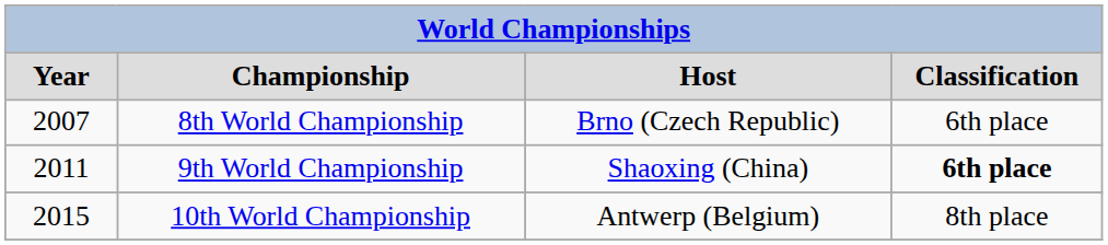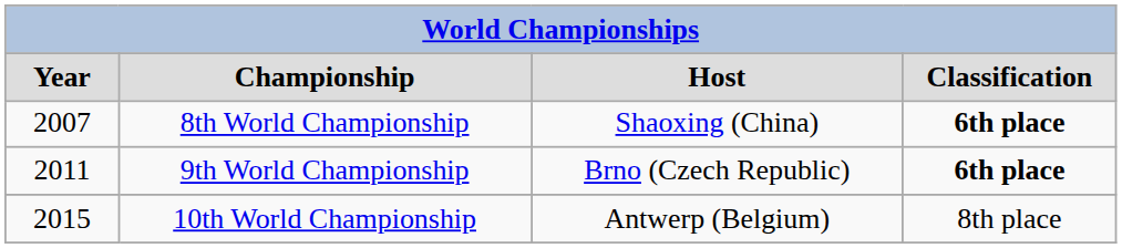 <table class="wikitable" style=font-size:90%>
 <tr align=center style="background:#B0C4DE;">
 <td colspan=4><strong><a href='#'>World Championships</a></strong></td>
 </tr>
 <tr align=center bgcolor="#dddddd">
 <td width=50><strong>Year</strong></td>
 <td width=200><strong>Championship</strong></td>
 <td width=180><strong>Host</strong></td>
 <td width=100><strong>Classification</strong></td>
 </tr>
 <tr align=center>
 <td>2007</td>
 <td><a href='#'>8th World Championship</a></td>
-<td><a href='#'>Brno</a> (Czech Republic)</td>
-<td align="center">6th place</td>
+<td><a href='#'>Shaoxing</a> (China)</td>
+<td align="center"><strong>6th place</strong></td>
 </tr>
 <tr align=center>
 <td>2011</td>
 <td><a href='#'>9th World Championship</a></td>
-<td><a href='#'>Shaoxing</a> (China)</td>
+<td><a href='#'>Brno</a> (Czech Republic)</td>
 <td align="center"><strong>6th place</strong></td>
 </tr>
 <tr align="center">
 <td>2015</td>
 <td><a href='#'>10th World Championship</a></td>
 <td>Antwerp (Belgium)</td>
 <td align="center">8th place</td>
 </tr>
 </table>
